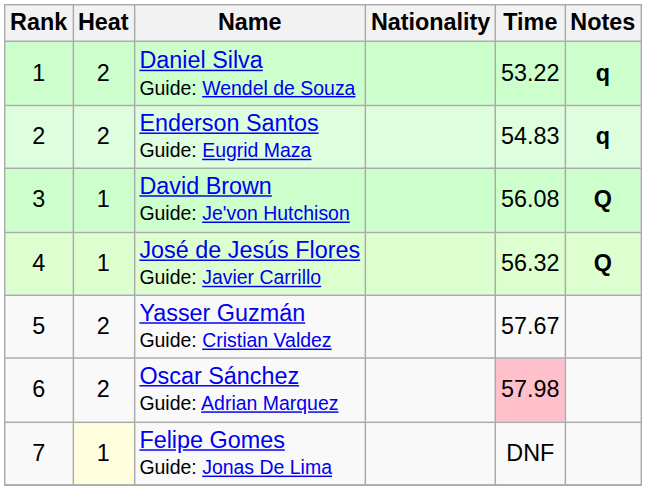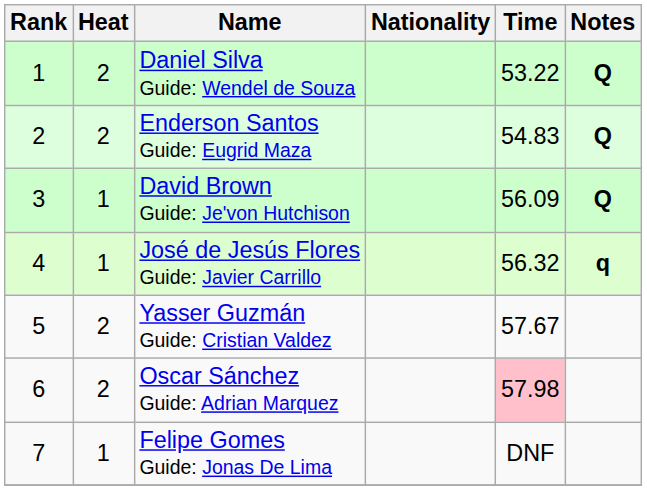 <table class="wikitable sortable" style="text-align:center">
 <tr>
 <th>Rank</th>
 <th>Heat</th>
 <th>Name</th>
 <th>Nationality</th>
 <th>Time</th>
 <th>Notes</th>
 </tr>
 <tr bgcolor=ccffcc>
 <td>1</td>
 <td>2</td>
 <td align=left><a href='#'>Daniel Silva</a><br><small>Guide: <a href='#'>Wendel de Souza</a></small></td>
 <td align=left></td>
 <td>53.22</td>
-<td><strong>q</strong></td>
+<td><strong>Q</strong></td>
 </tr>
 <tr bgcolor=ddffdd>
 <td>2</td>
 <td>2</td>
 <td align=left><a href='#'>Enderson Santos</a><br><small>Guide: <a href='#'>Eugrid Maza</a></small></td>
 <td align=left></td>
 <td>54.83</td>
-<td><strong>q</strong></td>
+<td><strong>Q</strong></td>
 </tr>
 <tr bgcolor=ccffcc>
 <td>3</td>
 <td>1</td>
 <td align=left><a href='#'>David Brown</a><br><small>Guide: <a href='#'>Je'von Hutchison</a></small></td>
 <td align=left></td>
-<td>56.08</td>
+<td>56.09</td>
 <td><strong>Q</strong></td>
 </tr>
 <tr bgcolor=ddffd>
 <td>4</td>
 <td>1</td>
 <td align=left><a href='#'>José de Jesús Flores</a><br><small>Guide: <a href='#'>Javier Carrillo</a></small></td>
 <td align=left></td>
 <td>56.32</td>
-<td><strong>Q</strong></td>
+<td><strong>q</strong></td>
 </tr>
 <tr>
 <td>5</td>
 <td>2</td>
 <td align=left><a href='#'>Yasser Guzmán</a><br><small>Guide: <a href='#'>Cristian Valdez</a></small></td>
 <td align=left></td>
 <td>57.67</td>
 <td></td>
 </tr>
 <tr>
 <td>6</td>
 <td>2</td>
 <td align=left><a href='#'>Oscar Sánchez</a><br><small>Guide: <a href='#'>Adrian Marquez</a></small></td>
 <td align=left></td>
 <td style="background: pink;">57.98</td>
 <td></td>
 </tr>
 <tr>
 <td>7</td>
-<td style="background: lightyellow;">1</td>
+<td>1</td>
 <td align=left><a href='#'>Felipe Gomes</a><br><small>Guide: <a href='#'>Jonas De Lima</a></small></td>
 <td align=left></td>
 <td>DNF</td>
 <td></td>
 </tr>
 <tr>
 </tr>
 </table>
